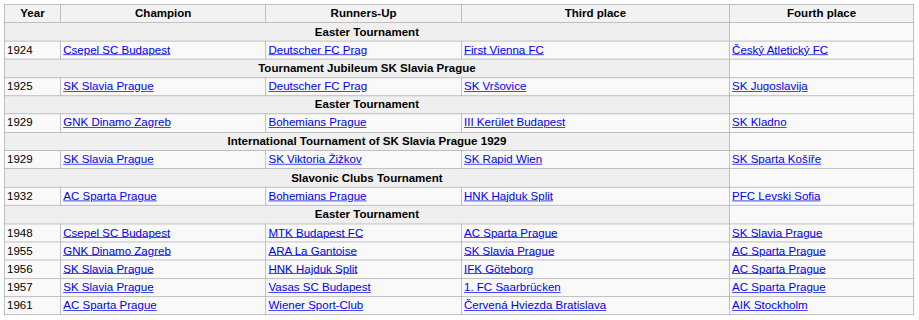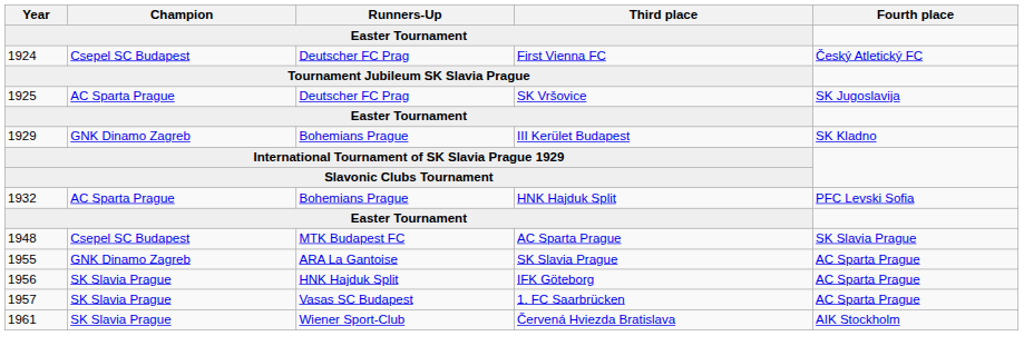 <table class="wikitable" width=100%>
 <tr>
 <th>Year</th>
 <th>Champion</th>
 <th>Runners-Up</th>
 <th>Third place</th>
 <th>Fourth place</th>
 </tr>
 <tr align="center" bgcolor="#EFEFEF">
 <td colspan=4><strong>Easter Tournament</strong></td>
 </tr>
 <tr>
 <td>1924</td>
 <td> <a href='#'>Csepel SC Budapest</a></td>
 <td> <a href='#'>Deutscher FC Prag</a></td>
 <td> <a href='#'>First Vienna FC</a></td>
 <td> <a href='#'>Český Atletický FC</a></td>
 </tr>
 <tr align="center" bgcolor="#EFEFEF">
 <td colspan=4><strong>Tournament Jubileum SK Slavia Prague</strong></td>
 </tr>
 <tr>
 <td>1925</td>
-<td> <a href='#'>SK Slavia Prague</a></td>
+<td> <a href='#'>AC Sparta Prague</a></td>
 <td> <a href='#'>Deutscher FC Prag</a></td>
 <td> <a href='#'>SK Vršovice</a></td>
 <td> <a href='#'>SK Jugoslavija</a></td>
 </tr>
 <tr align="center" bgcolor="#EFEFEF">
 <td colspan=4><strong>Easter Tournament</strong></td>
 </tr>
 <tr>
 <td>1929</td>
 <td> <a href='#'>GNK Dinamo Zagreb</a></td>
 <td> <a href='#'>Bohemians Prague</a></td>
 <td> <a href='#'>III Kerület Budapest</a></td>
 <td> <a href='#'>SK Kladno</a></td>
 </tr>
 <tr align="center" bgcolor="#EFEFEF">
 <td colspan=4><strong>International Tournament of SK Slavia Prague 1929</strong></td>
-</tr>
-<tr>
-<td>1929</td>
-<td> <a href='#'>SK Slavia Prague</a></td>
-<td> <a href='#'>SK Viktoria Žižkov</a></td>
-<td> <a href='#'>SK Rapid Wien</a></td>
-<td> <a href='#'>SK Sparta Košíře</a></td>
 </tr>
 <tr align="center" bgcolor="#EFEFEF">
 <td colspan=4><strong>Slavonic Clubs Tournament</strong></td>
 </tr>
 <tr>
 <td>1932</td>
 <td> <a href='#'>AC Sparta Prague</a></td>
 <td> <a href='#'>Bohemians Prague</a></td>
 <td> <a href='#'>HNK Hajduk Split</a></td>
 <td> <a href='#'>PFC Levski Sofia</a></td>
 </tr>
 <tr align="center" bgcolor="#EFEFEF">
 <td colspan=4><strong>Easter Tournament</strong></td>
 </tr>
 <tr>
 <td>1948</td>
 <td> <a href='#'>Csepel SC Budapest</a></td>
 <td> <a href='#'>MTK Budapest FC</a></td>
 <td> <a href='#'>AC Sparta Prague</a></td>
 <td> <a href='#'>SK Slavia Prague</a></td>
 </tr>
 <tr>
 <td>1955</td>
 <td> <a href='#'>GNK Dinamo Zagreb</a></td>
 <td> <a href='#'>ARA La Gantoise</a></td>
 <td> <a href='#'>SK Slavia Prague</a></td>
 <td> <a href='#'>AC Sparta Prague</a></td>
 </tr>
 <tr>
 <td>1956</td>
 <td> <a href='#'>SK Slavia Prague</a></td>
 <td> <a href='#'>HNK Hajduk Split</a></td>
 <td> <a href='#'>IFK Göteborg</a></td>
 <td> <a href='#'>AC Sparta Prague</a></td>
 </tr>
 <tr>
 <td>1957</td>
 <td> <a href='#'>SK Slavia Prague</a></td>
 <td> <a href='#'>Vasas SC Budapest</a></td>
 <td> <a href='#'>1. FC Saarbrücken</a></td>
 <td> <a href='#'>AC Sparta Prague</a></td>
 </tr>
 <tr>
 <td>1961</td>
-<td> <a href='#'>AC Sparta Prague</a></td>
+<td> <a href='#'>SK Slavia Prague</a></td>
 <td> <a href='#'>Wiener Sport-Club</a></td>
 <td> <a href='#'>Červená Hviezda Bratislava</a></td>
 <td> <a href='#'>AIK Stockholm</a></td>
 </tr>
 </table>
